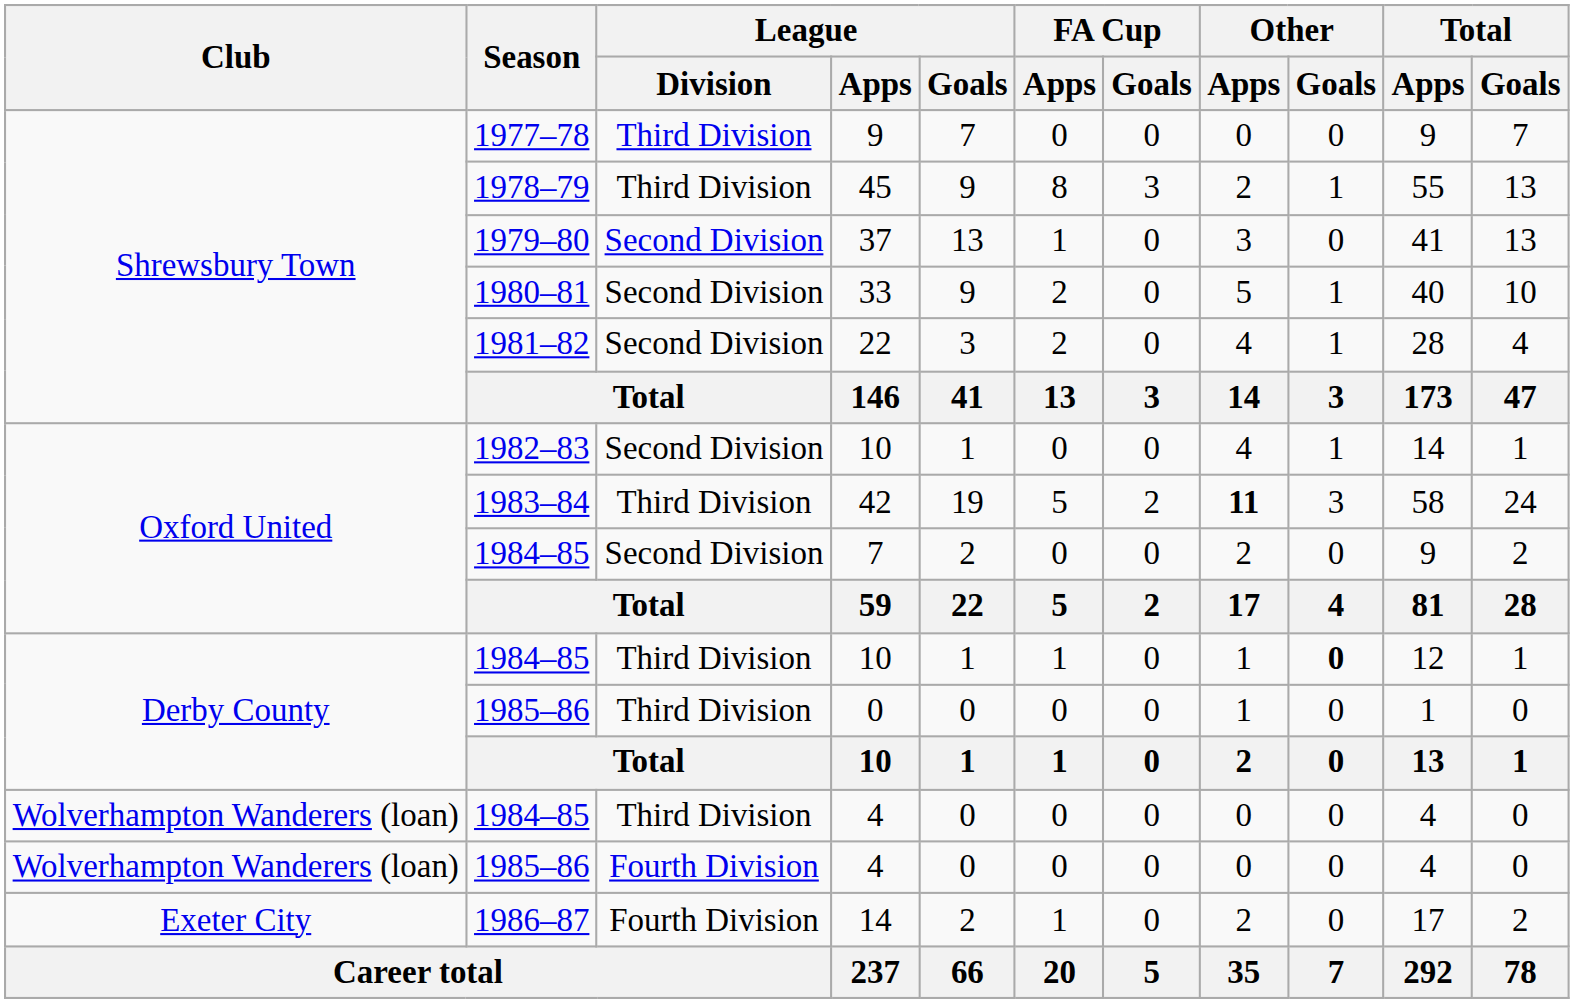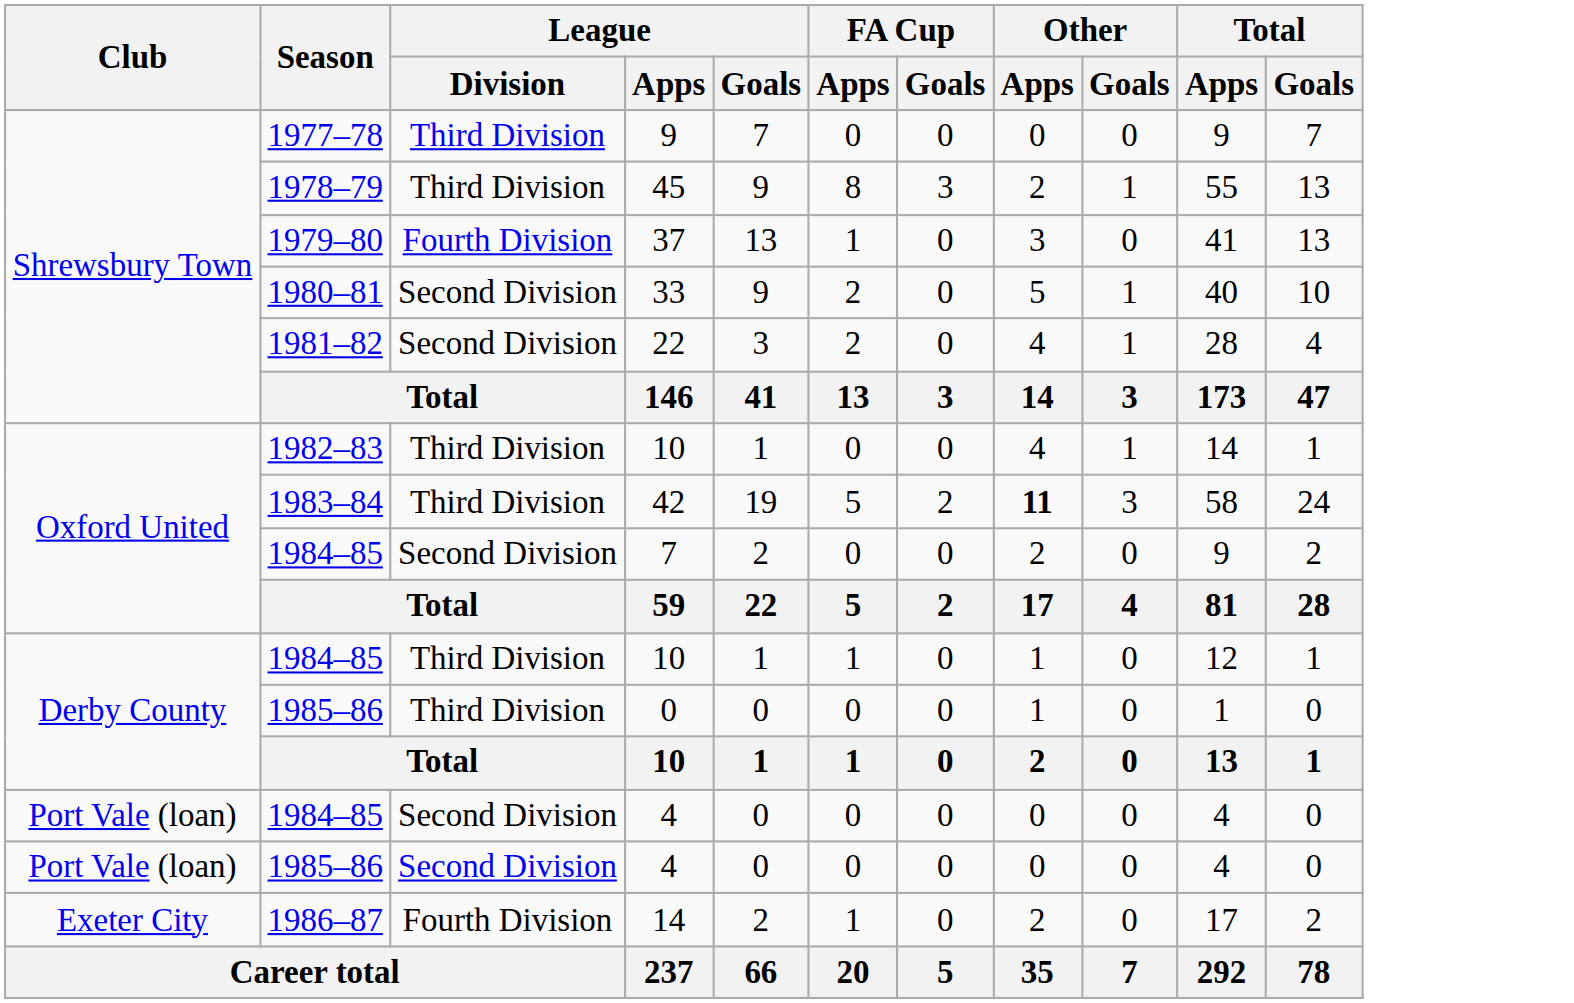 <table class="wikitable" style="text-align: center;">
 <tr>
 <th rowspan="2">Club</th>
 <th rowspan="2">Season</th>
 <th colspan="3">League</th>
 <th colspan="2">FA Cup</th>
 <th colspan="2">Other</th>
 <th colspan="2">Total</th>
 </tr>
 <tr>
 <th>Division</th>
 <th>Apps</th>
 <th>Goals</th>
 <th>Apps</th>
 <th>Goals</th>
 <th>Apps</th>
 <th>Goals</th>
 <th>Apps</th>
 <th>Goals</th>
 </tr>
 <tr>
 <td rowspan="6"><a href='#'>Shrewsbury Town</a></td>
 <td><a href='#'>1977–78</a></td>
 <td><a href='#'>Third Division</a></td>
 <td>9</td>
 <td>7</td>
 <td>0</td>
 <td>0</td>
 <td>0</td>
 <td>0</td>
 <td>9</td>
 <td>7</td>
 </tr>
 <tr>
 <td><a href='#'>1978–79</a></td>
 <td>Third Division</td>
 <td>45</td>
 <td>9</td>
 <td>8</td>
 <td>3</td>
 <td>2</td>
 <td>1</td>
 <td>55</td>
 <td>13</td>
 </tr>
 <tr>
 <td><a href='#'>1979–80</a></td>
-<td><a href='#'>Second Division</a></td>
+<td><a href='#'>Fourth Division</a></td>
 <td>37</td>
 <td>13</td>
 <td>1</td>
 <td>0</td>
 <td>3</td>
 <td>0</td>
 <td>41</td>
 <td>13</td>
 </tr>
 <tr>
 <td><a href='#'>1980–81</a></td>
 <td>Second Division</td>
 <td>33</td>
 <td>9</td>
 <td>2</td>
 <td>0</td>
 <td>5</td>
 <td>1</td>
 <td>40</td>
 <td>10</td>
 </tr>
 <tr>
 <td><a href='#'>1981–82</a></td>
 <td>Second Division</td>
 <td>22</td>
 <td>3</td>
 <td>2</td>
 <td>0</td>
 <td>4</td>
 <td>1</td>
 <td>28</td>
 <td>4</td>
 </tr>
 <tr>
 <th colspan="2">Total</th>
 <th>146</th>
 <th>41</th>
 <th>13</th>
 <th>3</th>
 <th>14</th>
 <th>3</th>
 <th>173</th>
 <th>47</th>
 </tr>
 <tr>
 <td rowspan="4"><a href='#'>Oxford United</a></td>
 <td><a href='#'>1982–83</a></td>
-<td>Second Division</td>
+<td>Third Division</td>
 <td>10</td>
 <td>1</td>
 <td>0</td>
 <td>0</td>
 <td>4</td>
 <td>1</td>
 <td>14</td>
 <td>1</td>
 </tr>
 <tr>
 <td><a href='#'>1983–84</a></td>
 <td>Third Division</td>
 <td>42</td>
 <td>19</td>
 <td>5</td>
 <td>2</td>
 <td><strong>11</strong></td>
 <td>3</td>
 <td>58</td>
 <td>24</td>
 </tr>
 <tr>
 <td><a href='#'>1984–85</a></td>
 <td>Second Division</td>
 <td>7</td>
 <td>2</td>
 <td>0</td>
 <td>0</td>
 <td>2</td>
 <td>0</td>
 <td>9</td>
 <td>2</td>
 </tr>
 <tr>
 <th colspan="2">Total</th>
 <th>59</th>
 <th>22</th>
 <th>5</th>
 <th>2</th>
 <th>17</th>
 <th>4</th>
 <th>81</th>
 <th>28</th>
 </tr>
 <tr>
 <td rowspan="3"><a href='#'>Derby County</a></td>
 <td><a href='#'>1984–85</a></td>
 <td>Third Division</td>
 <td>10</td>
 <td>1</td>
 <td>1</td>
 <td>0</td>
 <td>1</td>
-<td><strong>0</strong></td>
+<td>0</td>
 <td>12</td>
 <td>1</td>
 </tr>
 <tr>
 <td><a href='#'>1985–86</a></td>
 <td>Third Division</td>
 <td>0</td>
 <td>0</td>
 <td>0</td>
 <td>0</td>
 <td>1</td>
 <td>0</td>
 <td>1</td>
 <td>0</td>
 </tr>
 <tr>
 <th colspan="2">Total</th>
 <th>10</th>
 <th>1</th>
 <th>1</th>
 <th>0</th>
 <th>2</th>
 <th>0</th>
 <th>13</th>
 <th>1</th>
 </tr>
 <tr>
-<td><a href='#'>Wolverhampton Wanderers</a> (loan)</td>
+<td><a href='#'>Port Vale</a> (loan)</td>
 <td><a href='#'>1984–85</a></td>
-<td>Third Division</td>
+<td>Second Division</td>
 <td>4</td>
 <td>0</td>
 <td>0</td>
 <td>0</td>
 <td>0</td>
 <td>0</td>
 <td>4</td>
 <td>0</td>
 </tr>
 <tr>
-<td><a href='#'>Wolverhampton Wanderers</a> (loan)</td>
+<td><a href='#'>Port Vale</a> (loan)</td>
 <td><a href='#'>1985–86</a></td>
-<td><a href='#'>Fourth Division</a></td>
+<td><a href='#'>Second Division</a></td>
 <td>4</td>
 <td>0</td>
 <td>0</td>
 <td>0</td>
 <td>0</td>
 <td>0</td>
 <td>4</td>
 <td>0</td>
 </tr>
 <tr>
 <td><a href='#'>Exeter City</a></td>
 <td><a href='#'>1986–87</a></td>
 <td>Fourth Division</td>
 <td>14</td>
 <td>2</td>
 <td>1</td>
 <td>0</td>
 <td>2</td>
 <td>0</td>
 <td>17</td>
 <td>2</td>
 </tr>
 <tr>
 <th colspan="3">Career total</th>
 <th>237</th>
 <th>66</th>
 <th>20</th>
 <th>5</th>
 <th>35</th>
 <th>7</th>
 <th>292</th>
 <th>78</th>
 </tr>
 </table>
